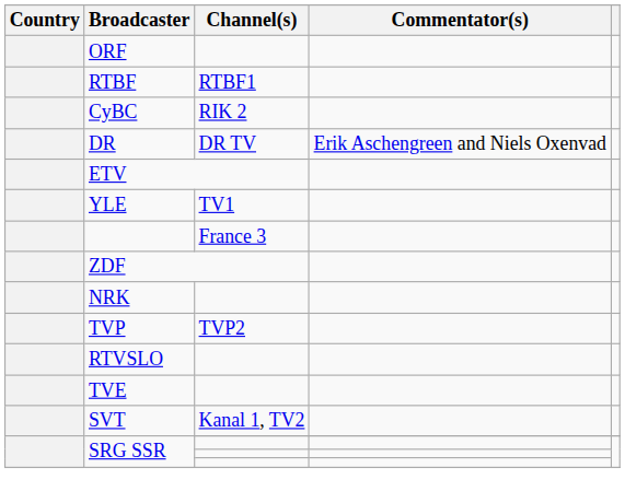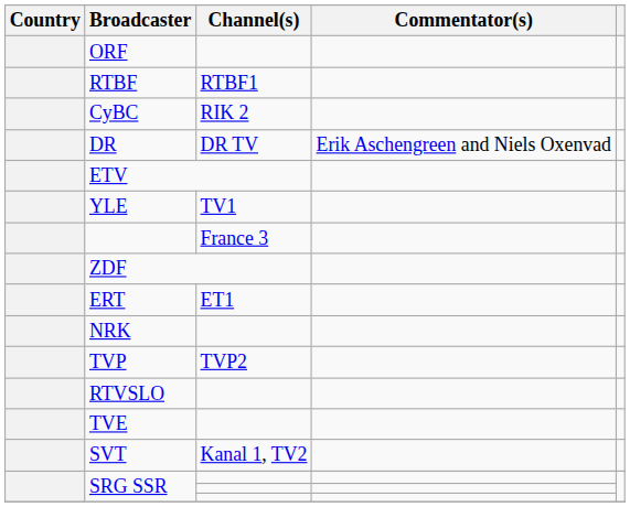 <table class="wikitable plainrowheaders">
 <tr>
 </tr>
 <tr>
 <th scope="col">Country</th>
 <th scope="col">Broadcaster</th>
 <th scope="col">Channel(s)</th>
 <th scope="col">Commentator(s)</th>
 <th scope="col"></th>
 </tr>
 <tr>
 <th scope="row"></th>
 <td><a href='#'>ORF</a></td>
 <td></td>
 <td></td>
 <td style="text-align:center"></td>
 </tr>
 <tr>
 <th scope="row"></th>
 <td><a href='#'>RTBF</a></td>
 <td><a href='#'>RTBF1</a></td>
 <td></td>
 <td style="text-align:center"></td>
 </tr>
 <tr>
 <th scope="row"></th>
 <td><a href='#'>CyBC</a></td>
 <td><a href='#'>RIK 2</a></td>
 <td></td>
 <td style="text-align:center"></td>
 </tr>
 <tr>
 <th scope="row"></th>
 <td><a href='#'>DR</a></td>
 <td><a href='#'>DR TV</a></td>
 <td><a href='#'>Erik Aschengreen</a> and Niels Oxenvad</td>
 <td style="text-align:center"></td>
 </tr>
 <tr>
 <th scope="row"></th>
 <td colspan="2"><a href='#'>ETV</a></td>
 <td></td>
 <td style="text-align:center"></td>
 </tr>
 <tr>
 <th scope="row"></th>
 <td><a href='#'>YLE</a></td>
 <td><a href='#'>TV1</a></td>
 <td></td>
 <td style="text-align:center"></td>
 </tr>
 <tr>
 <th scope="row"></th>
 <td></td>
 <td><a href='#'>France 3</a></td>
 <td></td>
 <td style="text-align:center"></td>
 </tr>
 <tr>
 <th scope="row"></th>
 <td colspan="2"><a href='#'>ZDF</a></td>
 <td></td>
 <td style="text-align:center"></td>
 </tr>
 <tr>
 <th scope="row"></th>
+<td><a href='#'>ERT</a></td>
+<td><a href='#'>ET1</a></td>
+<td></td>
+<td style="text-align:center"></td>
+</tr>
+<tr>
+<th scope="row"></th>
 <td><a href='#'>NRK</a></td>
 <td></td>
 <td></td>
 <td style="text-align:center"></td>
 </tr>
 <tr>
 <th scope="row"></th>
 <td><a href='#'>TVP</a></td>
 <td><a href='#'>TVP2</a></td>
 <td></td>
 <td style="text-align:center"></td>
 </tr>
 <tr>
 <th scope="row"></th>
 <td><a href='#'>RTVSLO</a></td>
 <td></td>
 <td></td>
 <td style="text-align:center"></td>
 </tr>
 <tr>
 <th scope="row"></th>
 <td><a href='#'>TVE</a></td>
 <td></td>
 <td></td>
 <td style="text-align:center"></td>
 </tr>
 <tr>
 <th scope="row"></th>
 <td><a href='#'>SVT</a></td>
 <td><a href='#'>Kanal 1</a>, <a href='#'>TV2</a></td>
 <td></td>
 <td style="text-align:center"></td>
 </tr>
 <tr>
 <th scope="rowgroup" rowspan="4"></th>
 <td rowspan="4"><a href='#'>SRG SSR</a></td>
 </tr>
 <tr>
 <td></td>
 <td></td>
 <td style="text-align:center" rowspan="3"></td>
 </tr>
 <tr>
 <td></td>
 <td></td>
 </tr>
 <tr>
 <td></td>
 <td></td>
 </tr>
 <tr>
 </tr>
 </table>
